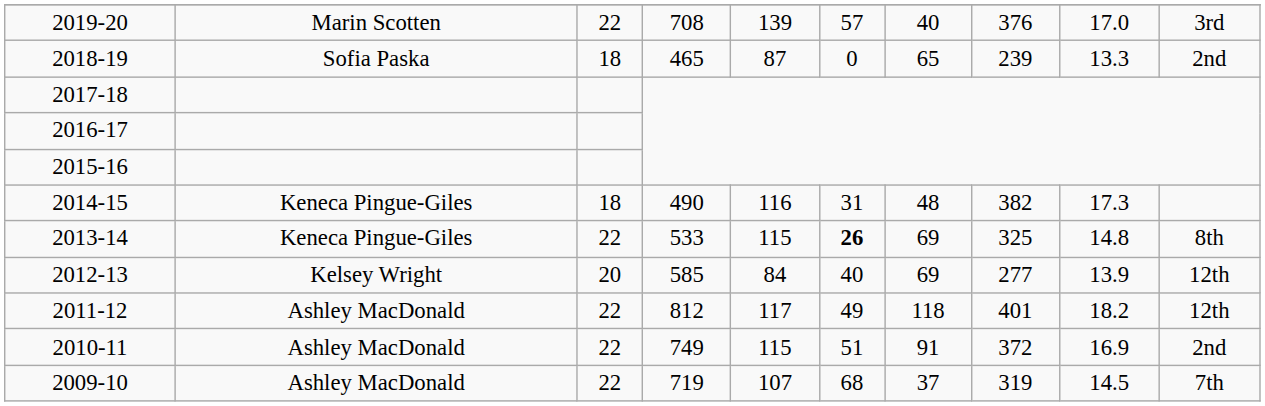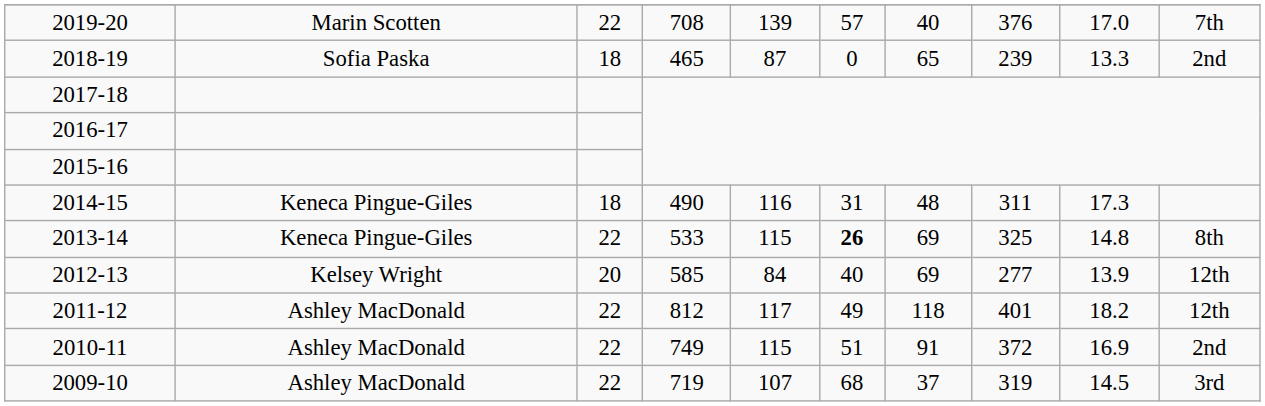 <table class="wikitable" width="70%">
 <tr align="center">
 </tr>
 <tr align="center" bgcolor="">
 <td>2019-20 </td>
 <td>Marin Scotten</td>
 <td>22</td>
 <td>708</td>
 <td>139</td>
 <td>57</td>
 <td>40</td>
 <td>376</td>
 <td>17.0</td>
-<td>3rd</td>
+<td>7th</td>
 </tr>
 <tr align="center" bgcolor="">
 <td>2018-19</td>
 <td>Sofia Paska</td>
 <td>18</td>
 <td>465</td>
 <td>87</td>
 <td>0</td>
 <td>65</td>
 <td>239</td>
 <td>13.3</td>
 <td>2nd</td>
 </tr>
 <tr align="center" bgcolor="">
 <td>2017-18</td>
 <td></td>
 <td></td>
 </tr>
 <tr align="center" bgcolor="">
 <td>2016-17</td>
 <td></td>
 <td></td>
 </tr>
 <tr align="center" bgcolor="">
 <td>2015-16</td>
 <td></td>
 <td></td>
 </tr>
 <tr align="center" bgcolor="">
 <td>2014-15</td>
 <td>Keneca Pingue-Giles</td>
 <td>18</td>
 <td>490</td>
 <td>116</td>
 <td>31</td>
 <td>48</td>
-<td>382</td>
+<td>311</td>
 <td>17.3</td>
 <td></td>
 </tr>
 <tr align="center" bgcolor="">
 <td>2013-14</td>
 <td>Keneca Pingue-Giles</td>
 <td>22</td>
 <td>533</td>
 <td>115</td>
 <td><strong>26</strong></td>
 <td>69</td>
 <td>325</td>
 <td>14.8</td>
 <td>8th</td>
 </tr>
 <tr align="center" bgcolor="">
 <td>2012-13 </td>
 <td>Kelsey Wright</td>
 <td>20</td>
 <td>585</td>
 <td>84</td>
 <td>40</td>
 <td>69</td>
 <td>277</td>
 <td>13.9</td>
 <td>12th</td>
 </tr>
 <tr align="center" bgcolor="">
 <td>2011-12</td>
 <td>Ashley MacDonald</td>
 <td>22</td>
 <td>812</td>
 <td>117</td>
 <td>49</td>
 <td>118</td>
 <td>401</td>
 <td>18.2</td>
 <td>12th</td>
 </tr>
 <tr align="center" bgcolor="">
 <td>2010-11 </td>
 <td>Ashley MacDonald</td>
 <td>22</td>
 <td>749</td>
 <td>115</td>
 <td>51</td>
 <td>91</td>
 <td>372</td>
 <td>16.9</td>
 <td>2nd</td>
 </tr>
 <tr align="center" bgcolor="">
 <td>2009-10 </td>
 <td>Ashley MacDonald</td>
 <td>22</td>
 <td>719</td>
 <td>107</td>
 <td>68</td>
 <td>37</td>
 <td>319</td>
 <td>14.5</td>
-<td>7th</td>
+<td>3rd</td>
 </tr>
 </table>
